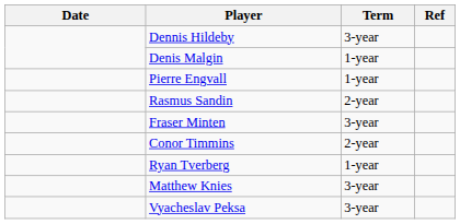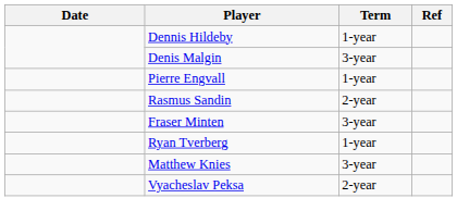 <table class="wikitable">
 <tr>
 <th style="width: 10em;">Date</th>
 <th style="width: 14em;">Player</th>
 <th style="width: 5em;">Term</th>
 <th style="width: 2.5em;">Ref</th>
 </tr>
 <tr>
 <td rowspan=2></td>
 <td><a href='#'>Dennis Hildeby</a></td>
-<td>3-year</td>
+<td>1-year</td>
 <td></td>
 </tr>
 <tr>
 <td><a href='#'>Denis Malgin</a></td>
-<td>1-year</td>
+<td>3-year</td>
 <td></td>
 </tr>
 <tr>
 <td></td>
 <td><a href='#'>Pierre Engvall</a></td>
 <td>1-year</td>
 <td></td>
 </tr>
 <tr>
 <td></td>
 <td><a href='#'>Rasmus Sandin</a></td>
 <td>2-year</td>
 <td></td>
 </tr>
 <tr>
 <td></td>
 <td><a href='#'>Fraser Minten</a></td>
 <td>3-year</td>
 <td></td>
 </tr>
 <tr>
 <td></td>
-<td><a href='#'>Conor Timmins</a></td>
-<td>2-year</td>
-<td></td>
-</tr>
-<tr>
-<td></td>
 <td><a href='#'>Ryan Tverberg</a></td>
 <td>1-year</td>
 <td></td>
 </tr>
 <tr>
 <td></td>
 <td><a href='#'>Matthew Knies</a></td>
 <td>3-year</td>
 <td></td>
 </tr>
 <tr>
 <td></td>
 <td><a href='#'>Vyacheslav Peksa</a></td>
-<td>3-year</td>
+<td>2-year</td>
 <td></td>
 </tr>
 </table>
